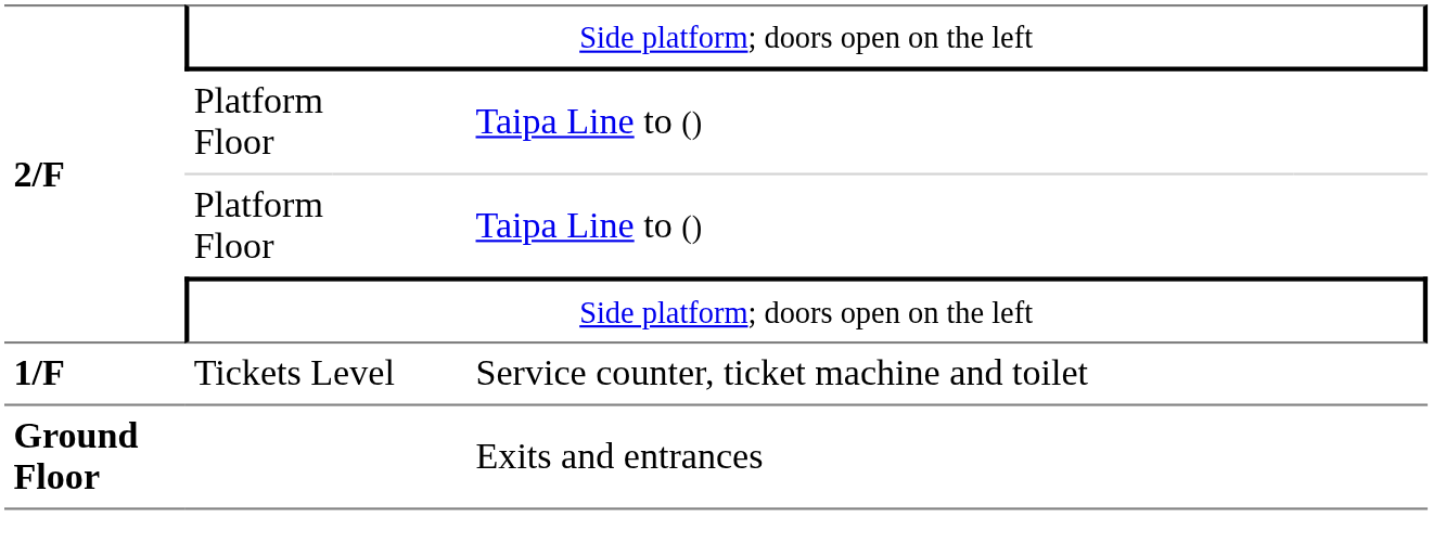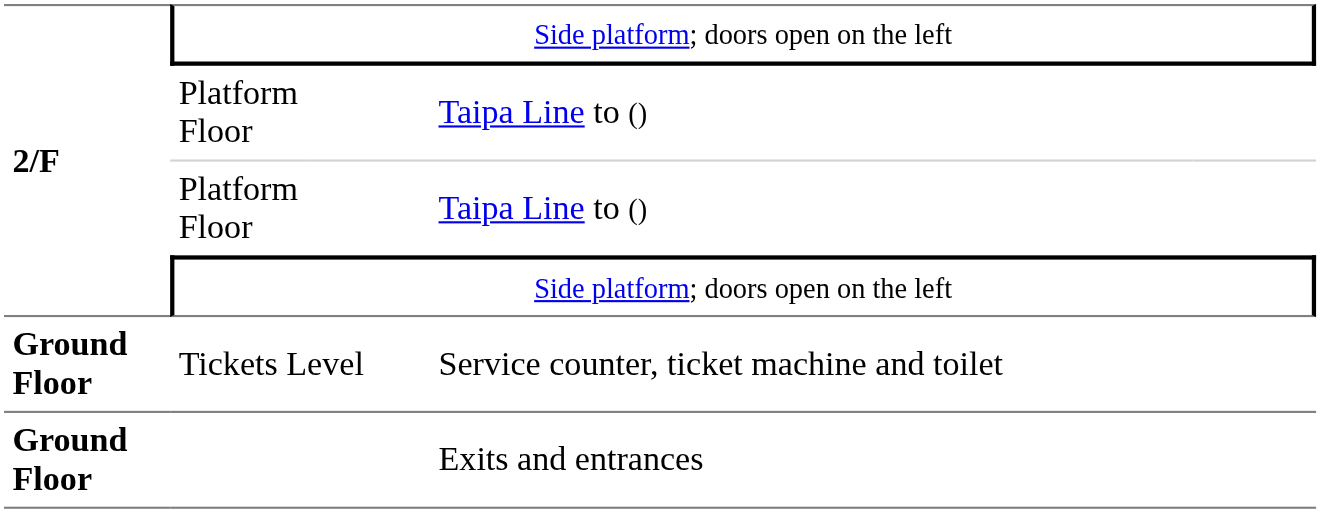 <table table border=0 cellspacing=0 cellpadding=4>
 <tr>
 <td style="border-top:solid 1px gray;border-bottom:solid 1px gray;" width=70 rowspan="4"><strong>2/F</strong></td>
 <td style="border-right:solid 2px black;border-left:solid 2px black;border-bottom:solid 2px black;border-top:solid 1px gray; text-align:center;" colspan=4><small><a href='#'>Side platform</a>; doors open on the left</small></td>
 </tr>
 <tr>
 <td style="border-bottom:solid 1px lightgray;" width=50>Platform Floor</td>
 <td style="border-bottom:solid 1px lightgray;" width=50></td>
 <td style="border-bottom:solid 1px lightgray;" width=350> <a href='#'>Taipa Line</a> to  <small>()</small></td>
 <td style="border-bottom:solid 1px lightgray;" width=50></td>
 </tr>
 <tr>
 <td>Platform Floor</td>
 <td></td>
 <td> <a href='#'>Taipa Line</a> to  <small>()</small></td>
 <td></td>
 <td></td>
 </tr>
 <tr>
 <td style="border-top:solid 2px black;border-right:solid 2px black;border-left:solid 2px black;border-bottom:solid 1px gray; text-align:center;" colspan=4><small><a href='#'>Side platform</a>; doors open on the left</small></td>
 </tr>
 <tr>
-<td style="border-bottom:solid 1px gray;"><strong>1/F</strong></td>
+<td style="border-bottom:solid 1px gray;"><strong>Ground Floor</strong></td>
 <td style="border-bottom:solid 1px gray;" colspan="2">Tickets Level</td>
 <td style="border-bottom:solid 1px gray;" colspan="2">Service counter, ticket machine and toilet</td>
 </tr>
 <tr>
 <td style="border-bottom:solid 1px gray;"><strong>Ground Floor</strong></td>
 <td style="border-bottom:solid 1px gray;" colspan="2"></td>
 <td style="border-bottom:solid 1px gray;" colspan="2">Exits and entrances</td>
 </tr>
 </table>
